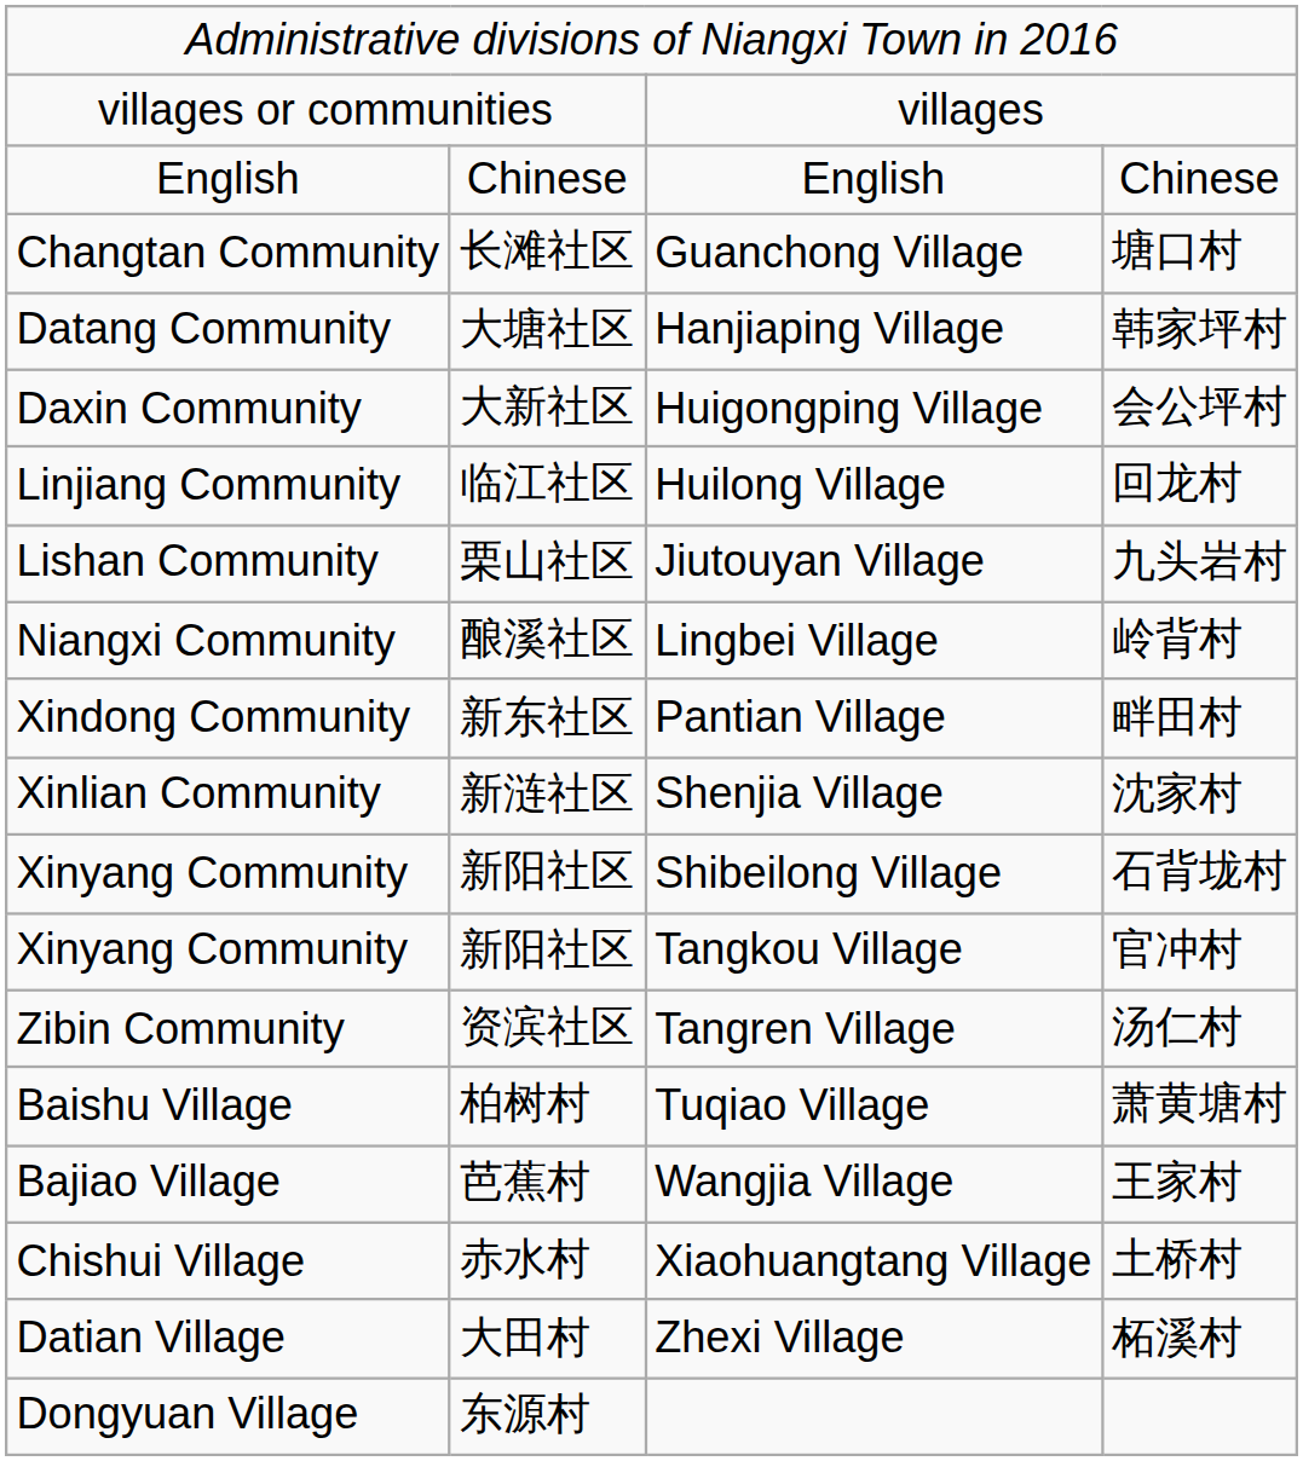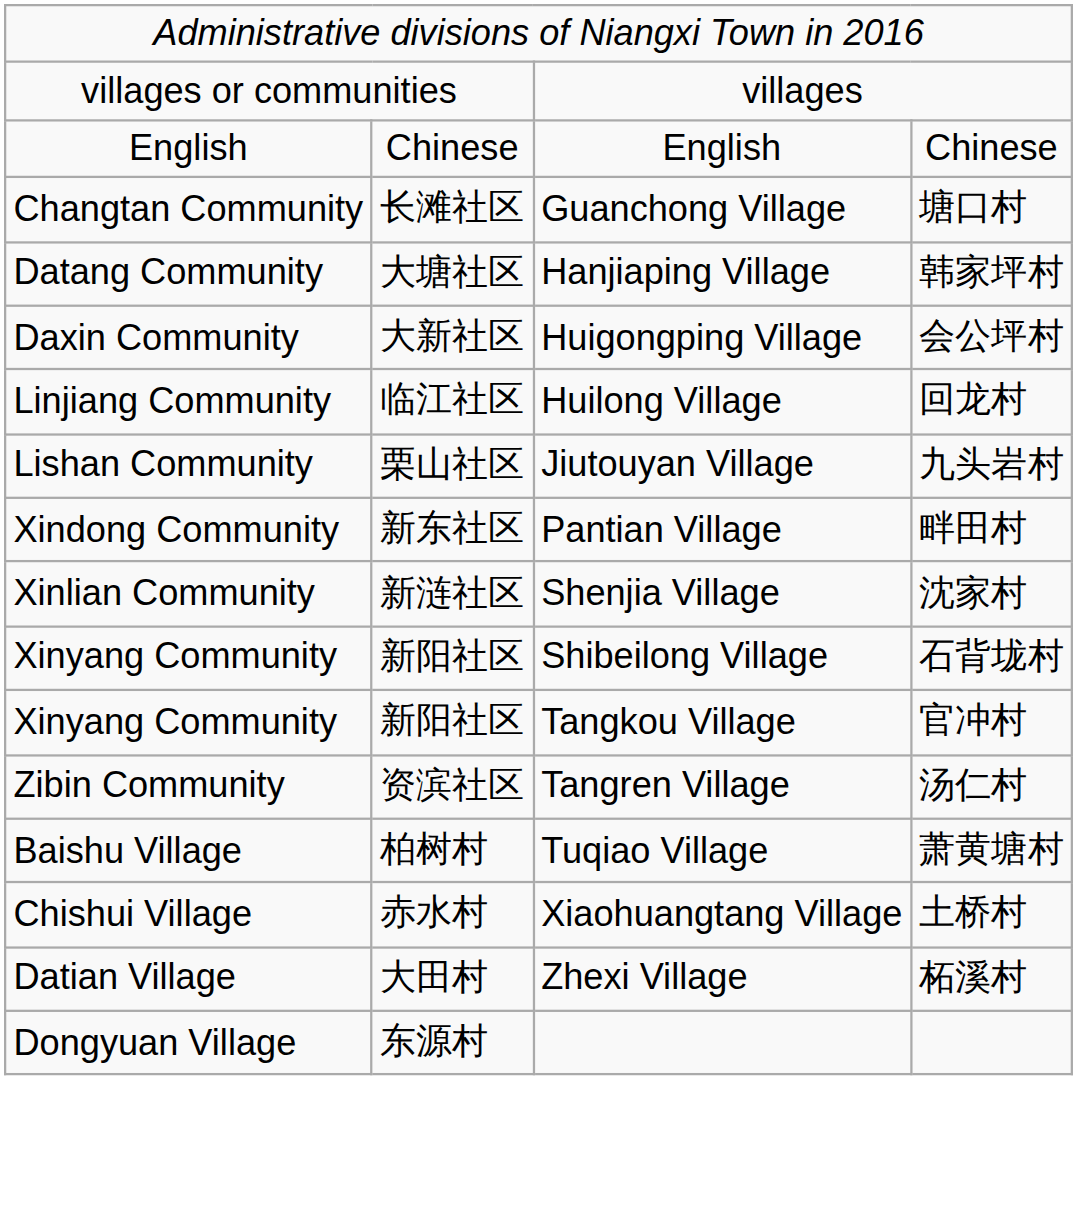 <table class="wikitable">
 <tr>
 <td align=center colspan=4><em>Administrative divisions of Niangxi Town in 2016</em></td>
 </tr>
 <tr align=center>
 <td align=center colspan=2>villages or communities</td>
 <td align=center colspan=2>villages</td>
 </tr>
 <tr align=center>
 <td>English</td>
 <td>Chinese</td>
 <td>English</td>
 <td>Chinese</td>
 </tr>
 <tr>
 <td>Changtan Community</td>
 <td>长滩社区</td>
 <td>Guanchong Village</td>
 <td>塘口村</td>
 </tr>
 <tr>
 <td>Datang Community</td>
 <td>大塘社区</td>
 <td>Hanjiaping Village</td>
 <td>韩家坪村</td>
 </tr>
 <tr>
 <td>Daxin Community</td>
 <td>大新社区</td>
 <td>Huigongping Village</td>
 <td>会公坪村</td>
 </tr>
 <tr>
 <td>Linjiang Community</td>
 <td>临江社区</td>
 <td>Huilong Village</td>
 <td>回龙村</td>
 </tr>
 <tr>
 <td>Lishan Community</td>
 <td>栗山社区</td>
 <td>Jiutouyan Village</td>
 <td>九头岩村</td>
 </tr>
 <tr>
-<td>Niangxi Community</td>
-<td>酿溪社区</td>
-<td>Lingbei Village</td>
-<td>岭背村</td>
-</tr>
-<tr>
 <td>Xindong Community</td>
 <td>新东社区</td>
 <td>Pantian Village</td>
 <td>畔田村</td>
 </tr>
 <tr>
 <td>Xinlian Community</td>
 <td>新涟社区</td>
 <td>Shenjia Village</td>
 <td>沈家村</td>
 </tr>
 <tr>
 <td>Xinyang Community</td>
 <td>新阳社区</td>
 <td>Shibeilong Village</td>
 <td>石背垅村</td>
 </tr>
 <tr>
 <td>Xinyang Community</td>
 <td>新阳社区</td>
 <td>Tangkou Village</td>
 <td>官冲村</td>
 </tr>
 <tr>
 <td>Zibin Community</td>
 <td>资滨社区</td>
 <td>Tangren Village</td>
 <td>汤仁村</td>
 </tr>
 <tr>
 <td>Baishu Village</td>
 <td>柏树村</td>
 <td>Tuqiao Village</td>
 <td>萧黄塘村</td>
 </tr>
 <tr>
-<td>Bajiao Village</td>
-<td>芭蕉村</td>
-<td>Wangjia Village</td>
-<td>王家村</td>
-</tr>
-<tr>
 <td>Chishui Village</td>
 <td>赤水村</td>
 <td>Xiaohuangtang Village</td>
 <td>土桥村</td>
 </tr>
 <tr>
 <td>Datian Village</td>
 <td>大田村</td>
 <td>Zhexi Village</td>
 <td>柘溪村</td>
 </tr>
 <tr>
 <td>Dongyuan Village</td>
 <td>东源村</td>
 <td></td>
 <td></td>
 </tr>
 </table>
